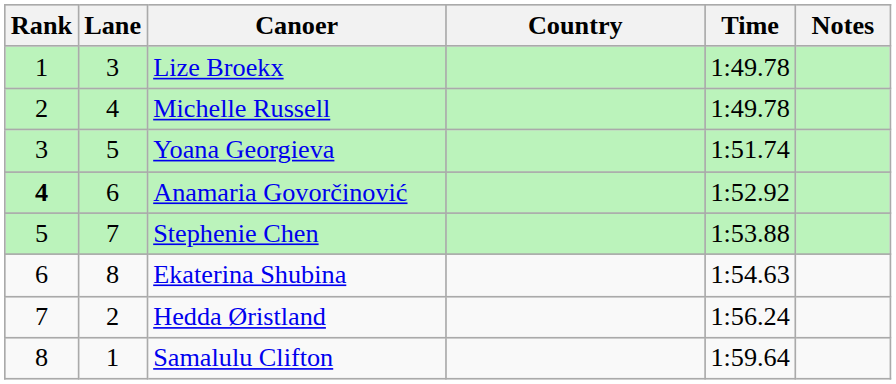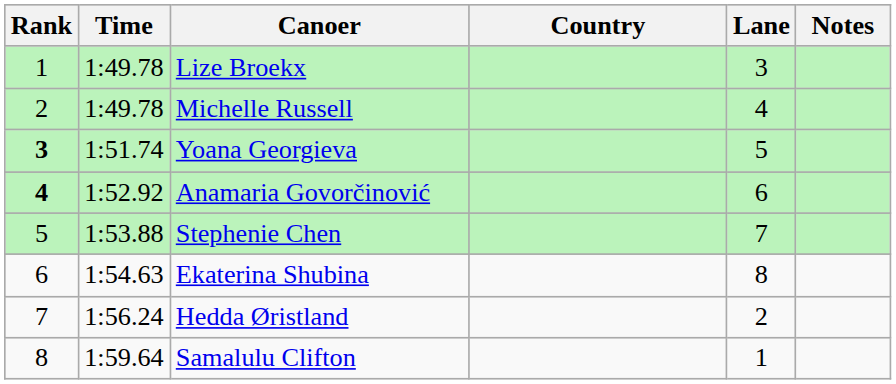 <table class="wikitable" style="text-align:center;">
 <tr>
 <th width=30>Rank</th>
-<th width=30>Lane</th>
+<th width=30>Time</th>
 <th width=175>Canoer</th>
 <th width=150>Country</th>
-<th width=30>Time</th>
+<th width=30>Lane</th>
 <th width=50>Notes</th>
 </tr>
 <tr bgcolor="#bbf3bb">
 <td>1</td>
-<td>3</td>
+<td>1:49.78</td>
 <td align=left><a href='#'>Lize Broekx</a></td>
 <td align=left></td>
-<td>1:49.78</td>
+<td>3</td>
 <td></td>
 </tr>
 <tr bgcolor="#bbf3bb">
 <td>2</td>
-<td>4</td>
+<td>1:49.78</td>
 <td align=left><a href='#'>Michelle Russell</a></td>
 <td align=left></td>
-<td>1:49.78</td>
+<td>4</td>
 <td></td>
 </tr>
 <tr bgcolor="#bbf3bb">
-<td>3</td>
-<td>5</td>
+<td><strong>3</strong></td>
+<td>1:51.74</td>
 <td align=left><a href='#'>Yoana Georgieva</a></td>
 <td align=left></td>
-<td>1:51.74</td>
+<td>5</td>
 <td></td>
 </tr>
 <tr bgcolor="#bbf3bb">
 <td><strong>4</strong></td>
-<td>6</td>
+<td>1:52.92</td>
 <td align=left><a href='#'>Anamaria Govorčinović</a></td>
 <td align=left></td>
-<td>1:52.92</td>
+<td>6</td>
 <td></td>
 </tr>
 <tr bgcolor="#bbf3bb">
 <td>5</td>
-<td>7</td>
+<td>1:53.88</td>
 <td align=left><a href='#'>Stephenie Chen</a></td>
 <td align=left></td>
-<td>1:53.88</td>
+<td>7</td>
 <td></td>
 </tr>
 <tr>
 <td>6</td>
-<td>8</td>
+<td>1:54.63</td>
 <td align=left><a href='#'>Ekaterina Shubina</a></td>
 <td align=left></td>
-<td>1:54.63</td>
+<td>8</td>
 <td></td>
 </tr>
 <tr>
 <td>7</td>
-<td>2</td>
+<td>1:56.24</td>
 <td align=left><a href='#'>Hedda Øristland</a></td>
 <td align=left></td>
-<td>1:56.24</td>
+<td>2</td>
 <td></td>
 </tr>
 <tr>
 <td>8</td>
-<td>1</td>
+<td>1:59.64</td>
 <td align=left><a href='#'>Samalulu Clifton</a></td>
 <td align=left></td>
-<td>1:59.64</td>
+<td>1</td>
 <td></td>
 </tr>
 </table>
